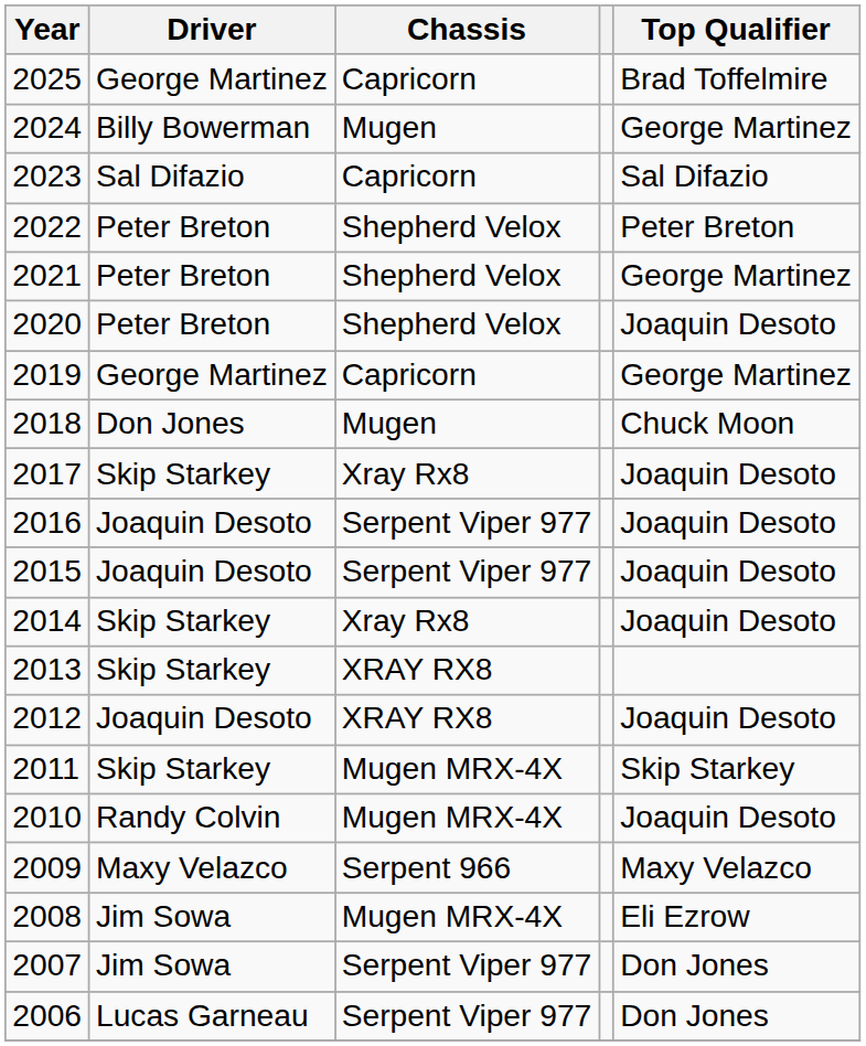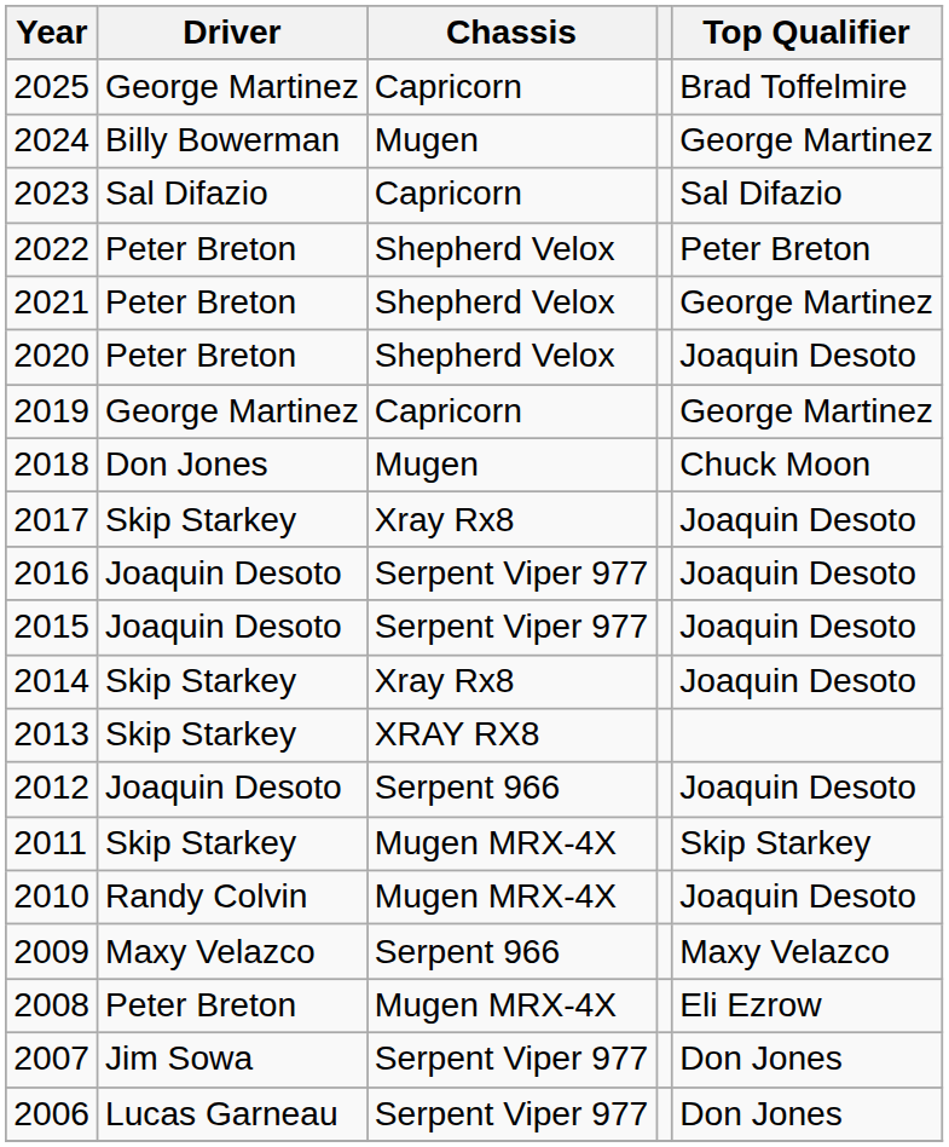 <table class="wikitable">
 <tr>
 <th>Year</th>
 <th>Driver</th>
 <th>Chassis</th>
 <th></th>
 <th>Top Qualifier</th>
 </tr>
 <tr>
 <td>2025</td>
 <td> George Martinez</td>
 <td>Capricorn</td>
 <td></td>
 <td> Brad Toffelmire</td>
 </tr>
 <tr>
 <td>2024</td>
 <td> Billy Bowerman</td>
 <td>Mugen</td>
 <td></td>
 <td> George Martinez</td>
 </tr>
 <tr>
 <td>2023</td>
 <td> Sal Difazio</td>
 <td>Capricorn</td>
 <td></td>
 <td> Sal Difazio</td>
 </tr>
 <tr>
 <td>2022</td>
 <td> Peter Breton</td>
 <td>Shepherd Velox</td>
 <td></td>
 <td> Peter Breton</td>
 </tr>
 <tr>
 <td>2021</td>
 <td> Peter Breton</td>
 <td>Shepherd Velox</td>
 <td></td>
 <td> George Martinez</td>
 </tr>
 <tr>
 <td>2020</td>
 <td> Peter Breton</td>
 <td>Shepherd Velox</td>
 <td></td>
 <td> Joaquin Desoto</td>
 </tr>
 <tr>
 <td>2019</td>
 <td> George Martinez</td>
 <td>Capricorn</td>
 <td></td>
 <td> George Martinez</td>
 </tr>
 <tr>
 <td>2018</td>
 <td> Don Jones</td>
 <td>Mugen</td>
 <td></td>
 <td> Chuck Moon</td>
 </tr>
 <tr>
 <td>2017</td>
 <td> Skip Starkey</td>
 <td>Xray Rx8</td>
 <td></td>
 <td> Joaquin Desoto</td>
 </tr>
 <tr>
 <td>2016</td>
 <td> Joaquin Desoto</td>
 <td>Serpent Viper 977</td>
 <td></td>
 <td> Joaquin Desoto</td>
 </tr>
 <tr>
 <td>2015</td>
 <td> Joaquin Desoto</td>
 <td>Serpent Viper 977</td>
 <td></td>
 <td> Joaquin Desoto</td>
 </tr>
 <tr>
 <td>2014</td>
 <td> Skip Starkey</td>
 <td>Xray Rx8</td>
 <td></td>
 <td> Joaquin Desoto</td>
 </tr>
 <tr>
 <td>2013</td>
 <td> Skip Starkey</td>
 <td>XRAY RX8</td>
 <td></td>
 <td></td>
 </tr>
 <tr>
 <td>2012</td>
 <td> Joaquin Desoto</td>
-<td>XRAY RX8</td>
+<td>Serpent 966</td>
 <td></td>
 <td> Joaquin Desoto</td>
 </tr>
 <tr>
 <td>2011</td>
 <td> Skip Starkey</td>
 <td>Mugen MRX-4X</td>
 <td></td>
 <td> Skip Starkey</td>
 </tr>
 <tr>
 <td>2010</td>
 <td> Randy Colvin</td>
 <td>Mugen MRX-4X</td>
 <td></td>
 <td> Joaquin Desoto</td>
 </tr>
 <tr>
 <td>2009</td>
 <td> Maxy Velazco</td>
 <td>Serpent 966</td>
 <td></td>
 <td> Maxy Velazco</td>
 </tr>
 <tr>
 <td>2008</td>
-<td> Jim Sowa</td>
+<td> Peter Breton</td>
 <td>Mugen MRX-4X</td>
 <td></td>
 <td> Eli Ezrow</td>
 </tr>
 <tr>
 <td>2007</td>
 <td> Jim Sowa</td>
 <td>Serpent Viper 977</td>
 <td></td>
 <td> Don Jones</td>
 </tr>
 <tr>
 <td>2006</td>
 <td> Lucas Garneau</td>
 <td>Serpent Viper 977</td>
 <td></td>
 <td> Don Jones</td>
 </tr>
 <tr>
 </tr>
 </table>
